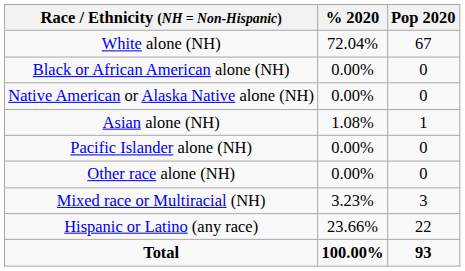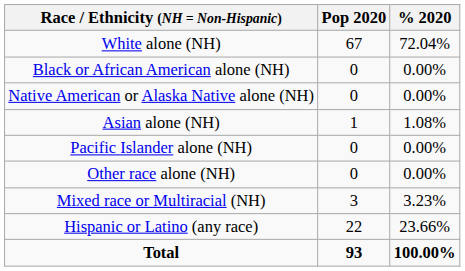 <table class="wikitable" style="text-align:center;">
 <tr>
 <th>Race / Ethnicity <small>(<em>NH = Non-Hispanic</em>)</small></th>
+<th>Pop 2020</th>
 <th>% 2020</th>
-<th>Pop 2020</th>
 </tr>
 <tr>
 <td><a href='#'>White</a> alone (NH)</td>
+<td>67</td>
 <td>72.04%</td>
-<td>67</td>
 </tr>
 <tr>
 <td><a href='#'>Black or African American</a> alone (NH)</td>
+<td>0</td>
 <td>0.00%</td>
-<td>0</td>
 </tr>
 <tr>
 <td><a href='#'>Native American</a> or <a href='#'>Alaska Native</a> alone (NH)</td>
+<td>0</td>
 <td>0.00%</td>
-<td>0</td>
 </tr>
 <tr>
 <td><a href='#'>Asian</a> alone (NH)</td>
+<td>1</td>
 <td>1.08%</td>
-<td>1</td>
 </tr>
 <tr>
 <td><a href='#'>Pacific Islander</a> alone (NH)</td>
+<td>0</td>
 <td>0.00%</td>
-<td>0</td>
 </tr>
 <tr>
 <td><a href='#'>Other race</a> alone (NH)</td>
+<td>0</td>
 <td>0.00%</td>
-<td>0</td>
 </tr>
 <tr>
 <td><a href='#'>Mixed race or Multiracial</a> (NH)</td>
+<td>3</td>
 <td>3.23%</td>
-<td>3</td>
 </tr>
 <tr>
 <td><a href='#'>Hispanic or Latino</a> (any race)</td>
+<td>22</td>
 <td>23.66%</td>
-<td>22</td>
 </tr>
 <tr>
 <td><strong>Total</strong></td>
+<td><strong>93</strong></td>
 <td><strong>100.00%</strong></td>
-<td><strong>93</strong></td>
 </tr>
 </table>
